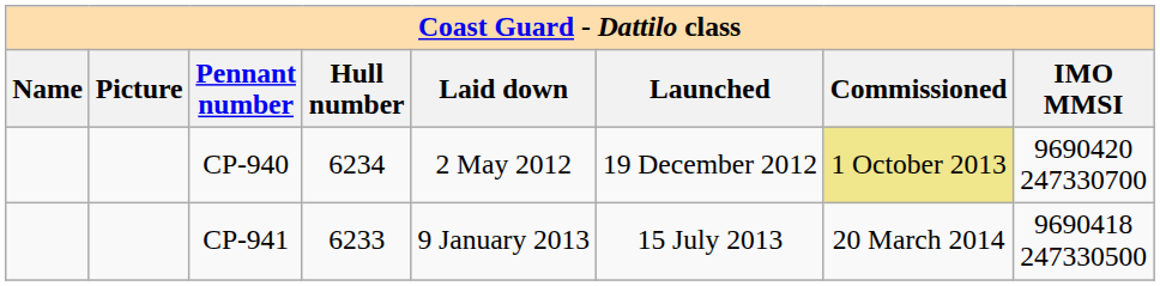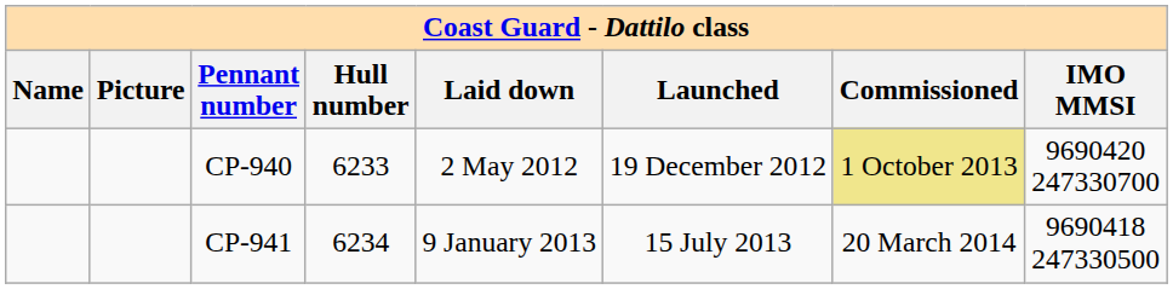 <table border="1" class="sortable wikitable">
 <tr>
 <th colspan="11" style="background:#ffdead;"> <a href='#'>Coast Guard</a> - <em>Dattilo</em> class</th>
 </tr>
 <tr>
 <th>Name</th>
 <th>Picture</th>
 <th><a href='#'>Pennant<br>number</a></th>
 <th>Hull<br>number</th>
 <th>Laid down</th>
 <th>Launched</th>
 <th>Commissioned</th>
 <th>IMO<br>MMSI</th>
 </tr>
 <tr style="text-align:center;">
 <td></td>
 <td></td>
 <td>CP-940</td>
-<td>6234</td>
+<td>6233</td>
 <td>2 May 2012</td>
 <td>19 December 2012</td>
 <td style="background: khaki;">1 October 2013</td>
 <td>9690420<br>247330700</td>
 </tr>
 <tr style="text-align:center;">
 <td></td>
 <td></td>
 <td>CP-941</td>
-<td>6233</td>
+<td>6234</td>
 <td>9 January 2013</td>
 <td>15 July 2013</td>
 <td>20 March 2014</td>
 <td>9690418<br>247330500</td>
 </tr>
 </table>
